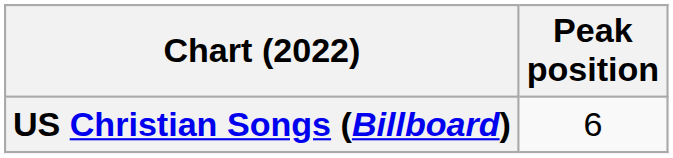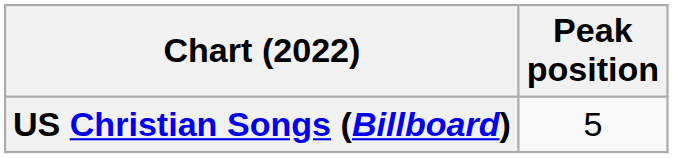 <table class="wikitable sortable plainrowheaders" style="text-align:center">
 <tr>
 <th scope="col">Chart (2022)</th>
 <th scope="col">Peak<br>position</th>
 </tr>
 <tr>
 <th scope="row">US <a href='#'>Christian Songs</a> (<em><a href='#'>Billboard</a></em>)</th>
-<td>6</td>
+<td>5</td>
 </tr>
 </table>
